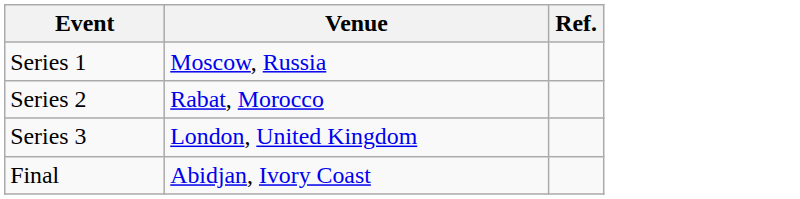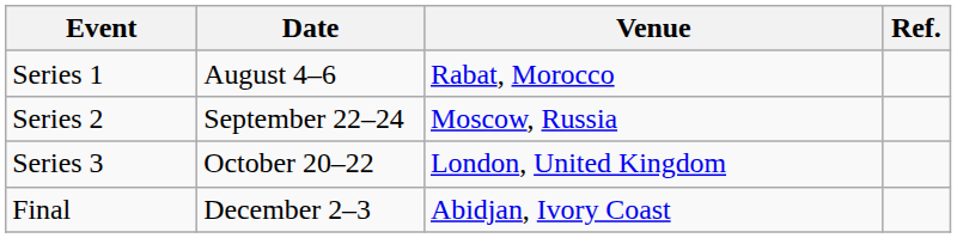 <table class=wikitable>
 <tr>
 <th width=100>Event</th>
+<th width=120>Date</th>
 <th width=250>Venue</th>
 <th width=30>Ref.</th>
 </tr>
 <tr>
 <td>Series 1</td>
+<td>August 4–6</td>
+<td> <a href='#'>Rabat</a>, <a href='#'>Morocco</a></td>
+<td></td>
+</tr>
+<tr>
+<td>Series 2</td>
+<td>September 22–24</td>
 <td> <a href='#'>Moscow</a>, <a href='#'>Russia</a></td>
 <td></td>
 </tr>
 <tr>
-<td>Series 2</td>
-<td> <a href='#'>Rabat</a>, <a href='#'>Morocco</a></td>
-<td></td>
-</tr>
-<tr>
 <td>Series 3</td>
+<td>October 20–22</td>
 <td> <a href='#'>London</a>, <a href='#'>United Kingdom</a></td>
 <td></td>
 </tr>
 <tr>
 <td>Final</td>
+<td>December 2–3</td>
 <td> <a href='#'>Abidjan</a>, <a href='#'>Ivory Coast</a></td>
 <td></td>
 </tr>
 </table>
